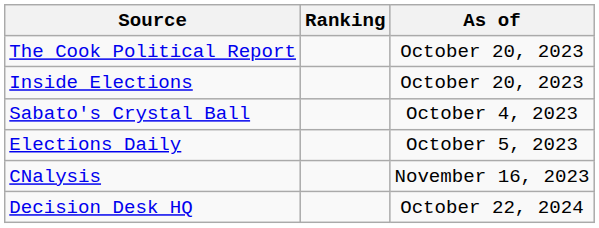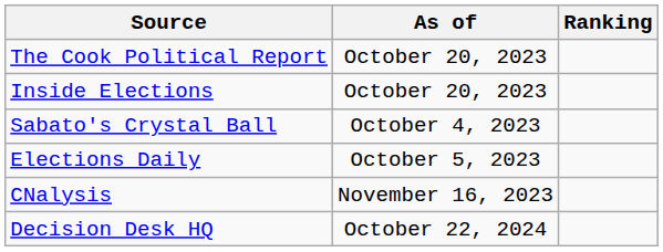 <table class="wikitable" style="text-align:center">
 <tr>
 <th>Source</th>
+<th>As of</th>
 <th>Ranking</th>
-<th>As of</th>
 </tr>
 <tr>
 <td align=left><a href='#'>The Cook Political Report</a></td>
+<td>October 20, 2023</td>
 <td></td>
-<td>October 20, 2023</td>
 </tr>
 <tr>
 <td align=left><a href='#'>Inside Elections</a></td>
+<td>October 20, 2023</td>
 <td></td>
-<td>October 20, 2023</td>
 </tr>
 <tr>
 <td align=left><a href='#'>Sabato's Crystal Ball</a></td>
+<td>October 4, 2023</td>
 <td></td>
-<td>October 4, 2023</td>
 </tr>
 <tr>
 <td align=left><a href='#'>Elections Daily</a></td>
+<td>October 5, 2023</td>
 <td></td>
-<td>October 5, 2023</td>
 </tr>
 <tr>
 <td align=left><a href='#'>CNalysis</a></td>
+<td>November 16, 2023</td>
 <td></td>
-<td>November 16, 2023</td>
 </tr>
 <tr>
 <td align=left><a href='#'>Decision Desk HQ</a></td>
+<td>October 22, 2024</td>
 <td></td>
-<td>October 22, 2024</td>
 </tr>
 </table>
